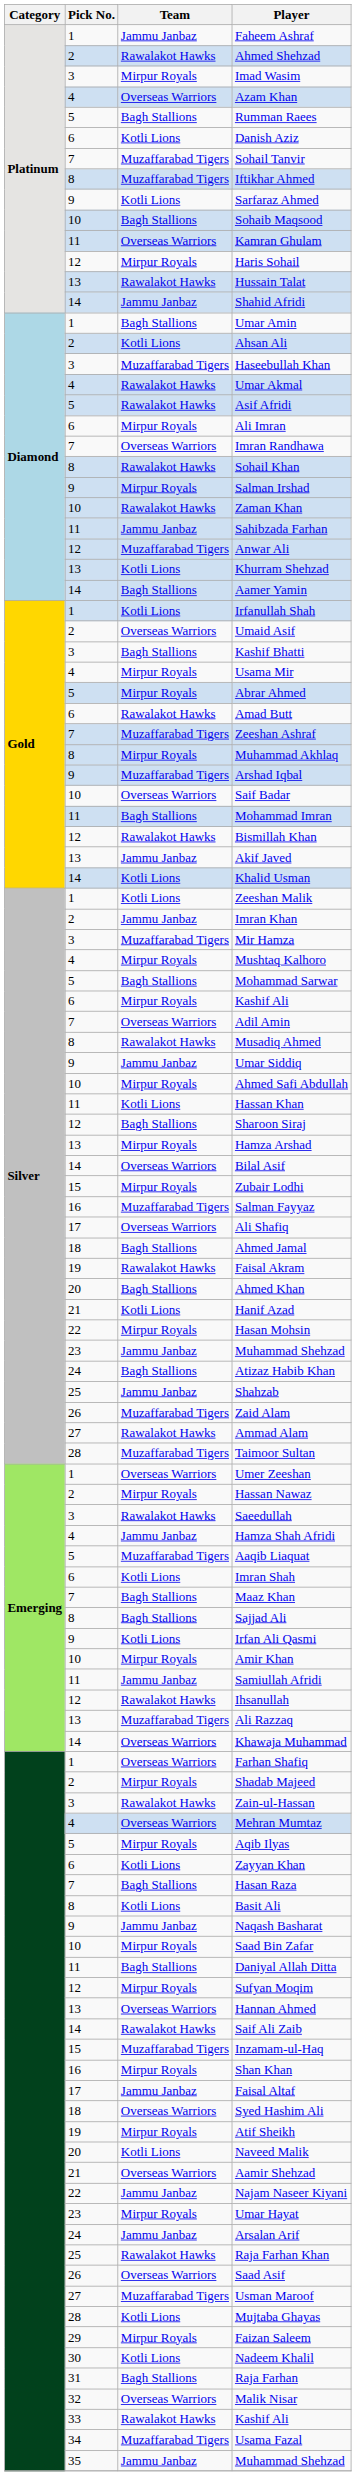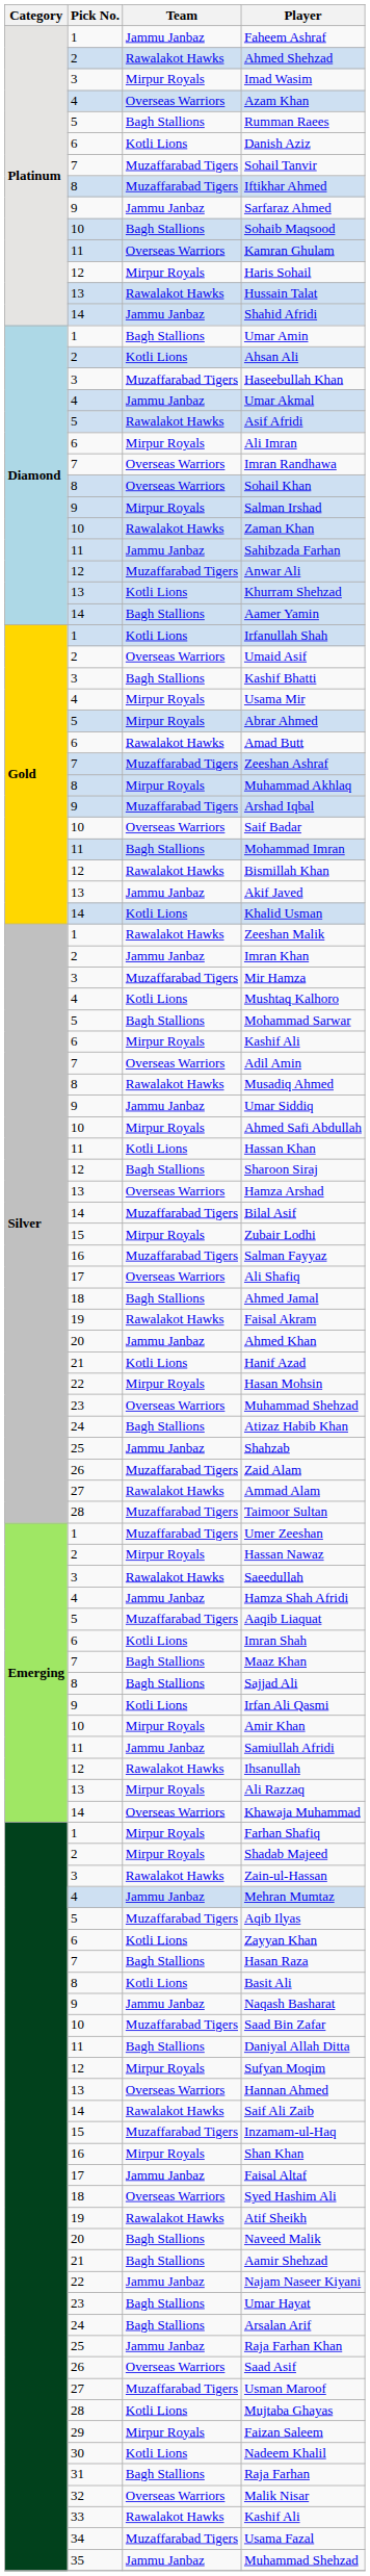 <table class="wikitable">
 <tr>
 <th>Category</th>
 <th>Pick No.</th>
 <th>Team</th>
 <th>Player</th>
 </tr>
 <tr>
 <td rowspan="14" style="background:#E5E4E2"><strong>Platinum</strong></td>
 <td>1</td>
 <td><a href='#'>Jammu Janbaz</a></td>
 <td><a href='#'>Faheem Ashraf</a></td>
 </tr>
 <tr>
 <td style=background:#cee0f2;>2</td>
 <td style=background:#cee0f2;><a href='#'>Rawalakot Hawks</a></td>
 <td style=background:#cee0f2;><a href='#'>Ahmed Shehzad</a></td>
 </tr>
 <tr>
 <td>3</td>
 <td><a href='#'>Mirpur Royals</a></td>
 <td><a href='#'>Imad Wasim</a></td>
 </tr>
 <tr>
 <td style=background:#cee0f2;>4</td>
 <td style=background:#cee0f2;><a href='#'>Overseas Warriors</a></td>
 <td style=background:#cee0f2;><a href='#'>Azam Khan</a></td>
 </tr>
 <tr>
 <td>5</td>
 <td><a href='#'>Bagh Stallions</a></td>
 <td><a href='#'>Rumman Raees</a></td>
 </tr>
 <tr>
 <td>6</td>
 <td><a href='#'>Kotli Lions</a></td>
 <td><a href='#'>Danish Aziz</a></td>
 </tr>
 <tr>
 <td>7</td>
 <td><a href='#'>Muzaffarabad Tigers</a></td>
 <td><a href='#'>Sohail Tanvir</a></td>
 </tr>
 <tr>
 <td style=background:#cee0f2;>8</td>
 <td style=background:#cee0f2;><a href='#'>Muzaffarabad Tigers</a></td>
 <td style=background:#cee0f2;><a href='#'>Iftikhar Ahmed</a></td>
 </tr>
 <tr>
 <td>9</td>
-<td><a href='#'>Kotli Lions</a></td>
+<td><a href='#'>Jammu Janbaz</a></td>
 <td><a href='#'>Sarfaraz Ahmed</a></td>
 </tr>
 <tr>
 <td style=background:#cee0f2;>10</td>
 <td style=background:#cee0f2;><a href='#'>Bagh Stallions</a></td>
 <td style=background:#cee0f2;><a href='#'>Sohaib Maqsood</a></td>
 </tr>
 <tr>
 <td style=background:#cee0f2;>11</td>
 <td style=background:#cee0f2;><a href='#'>Overseas Warriors</a></td>
 <td style=background:#cee0f2;><a href='#'>Kamran Ghulam</a></td>
 </tr>
 <tr>
 <td>12</td>
 <td><a href='#'>Mirpur Royals</a></td>
 <td><a href='#'>Haris Sohail</a></td>
 </tr>
 <tr>
 <td style=background:#cee0f2;>13</td>
 <td style=background:#cee0f2;><a href='#'>Rawalakot Hawks</a></td>
 <td style=background:#cee0f2;><a href='#'>Hussain Talat</a></td>
 </tr>
 <tr>
 <td style=background:#cee0f2;>14</td>
 <td style=background:#cee0f2;><a href='#'>Jammu Janbaz</a></td>
 <td style=background:#cee0f2;><a href='#'>Shahid Afridi</a></td>
 </tr>
 <tr>
 <td rowspan="14" style="background:lightblue"><strong>Diamond</strong></td>
 <td>1</td>
 <td><a href='#'>Bagh Stallions</a></td>
 <td><a href='#'>Umar Amin</a></td>
 </tr>
 <tr>
 <td style=background:#cee0f2;>2</td>
 <td style=background:#cee0f2;><a href='#'>Kotli Lions</a></td>
 <td style=background:#cee0f2;><a href='#'>Ahsan Ali</a></td>
 </tr>
 <tr>
 <td>3</td>
 <td><a href='#'>Muzaffarabad Tigers</a></td>
 <td><a href='#'>Haseebullah Khan</a></td>
 </tr>
 <tr>
 <td style=background:#cee0f2;>4</td>
-<td style=background:#cee0f2;><a href='#'>Rawalakot Hawks</a></td>
+<td style=background:#cee0f2;><a href='#'>Jammu Janbaz</a></td>
 <td style=background:#cee0f2;><a href='#'>Umar Akmal</a></td>
 </tr>
 <tr>
 <td style=background:#cee0f2;>5</td>
 <td style=background:#cee0f2;><a href='#'>Rawalakot Hawks</a></td>
 <td style=background:#cee0f2;><a href='#'>Asif Afridi</a></td>
 </tr>
 <tr>
 <td>6</td>
 <td><a href='#'>Mirpur Royals</a></td>
 <td><a href='#'>Ali Imran</a></td>
 </tr>
 <tr>
 <td>7</td>
 <td><a href='#'>Overseas Warriors</a></td>
 <td><a href='#'>Imran Randhawa</a></td>
 </tr>
 <tr>
 <td style=background:#cee0f2;>8</td>
-<td style=background:#cee0f2;><a href='#'>Rawalakot Hawks</a></td>
+<td style=background:#cee0f2;><a href='#'>Overseas Warriors</a></td>
 <td style=background:#cee0f2;><a href='#'>Sohail Khan</a></td>
 </tr>
 <tr>
 <td style=background:#cee0f2;>9</td>
 <td style=background:#cee0f2;><a href='#'>Mirpur Royals</a></td>
 <td style=background:#cee0f2;><a href='#'>Salman Irshad</a></td>
 </tr>
 <tr>
 <td style=background:#cee0f2;>10</td>
 <td style=background:#cee0f2;><a href='#'>Rawalakot Hawks</a></td>
 <td style=background:#cee0f2;><a href='#'>Zaman Khan</a></td>
 </tr>
 <tr>
 <td style=background:#cee0f2;>11</td>
 <td style=background:#cee0f2;><a href='#'>Jammu Janbaz</a></td>
 <td style=background:#cee0f2;><a href='#'>Sahibzada Farhan</a></td>
 </tr>
 <tr>
 <td style=background:#cee0f2;>12</td>
 <td style=background:#cee0f2;><a href='#'>Muzaffarabad Tigers</a></td>
 <td style=background:#cee0f2;><a href='#'>Anwar Ali</a></td>
 </tr>
 <tr>
 <td style=background:#cee0f2;>13</td>
 <td style=background:#cee0f2;><a href='#'>Kotli Lions</a></td>
 <td style=background:#cee0f2;><a href='#'>Khurram Shehzad</a></td>
 </tr>
 <tr>
 <td style=background:#cee0f2;>14</td>
 <td style=background:#cee0f2;><a href='#'>Bagh Stallions</a></td>
 <td style=background:#cee0f2;><a href='#'>Aamer Yamin</a></td>
 </tr>
 <tr>
 <td rowspan="14" style="background:gold"><strong>Gold</strong></td>
 <td style=background:#cee0f2;>1</td>
 <td style=background:#cee0f2;><a href='#'>Kotli Lions</a></td>
 <td style=background:#cee0f2;><a href='#'>Irfanullah Shah</a></td>
 </tr>
 <tr>
 <td>2</td>
 <td><a href='#'>Overseas Warriors</a></td>
 <td><a href='#'>Umaid Asif</a></td>
 </tr>
 <tr>
 <td>3</td>
 <td><a href='#'>Bagh Stallions</a></td>
 <td><a href='#'>Kashif Bhatti</a></td>
 </tr>
 <tr>
 <td>4</td>
 <td><a href='#'>Mirpur Royals</a></td>
 <td><a href='#'>Usama Mir</a></td>
 </tr>
 <tr>
 <td style=background:#cee0f2;>5</td>
 <td style=background:#cee0f2;><a href='#'>Mirpur Royals</a></td>
 <td style=background:#cee0f2;><a href='#'>Abrar Ahmed</a></td>
 </tr>
 <tr>
 <td>6</td>
 <td><a href='#'>Rawalakot Hawks</a></td>
 <td><a href='#'>Amad Butt</a></td>
 </tr>
 <tr>
 <td style=background:#cee0f2;>7</td>
 <td style=background:#cee0f2;><a href='#'>Muzaffarabad Tigers</a></td>
 <td style=background:#cee0f2;><a href='#'>Zeeshan Ashraf</a></td>
 </tr>
 <tr>
 <td style=background:#cee0f2;>8</td>
 <td style=background:#cee0f2;><a href='#'>Mirpur Royals</a></td>
 <td style=background:#cee0f2;><a href='#'>Muhammad Akhlaq</a></td>
 </tr>
 <tr>
 <td style=background:#cee0f2;>9</td>
 <td style=background:#cee0f2;><a href='#'>Muzaffarabad Tigers</a></td>
 <td style=background:#cee0f2;><a href='#'>Arshad Iqbal</a></td>
 </tr>
 <tr>
 <td>10</td>
 <td><a href='#'>Overseas Warriors</a></td>
 <td><a href='#'>Saif Badar</a></td>
 </tr>
 <tr>
 <td style=background:#cee0f2;>11</td>
 <td style=background:#cee0f2;><a href='#'>Bagh Stallions</a></td>
 <td style=background:#cee0f2;><a href='#'>Mohammad Imran</a></td>
 </tr>
 <tr>
 <td>12</td>
 <td><a href='#'>Rawalakot Hawks</a></td>
 <td><a href='#'>Bismillah Khan</a></td>
 </tr>
 <tr>
 <td>13</td>
 <td><a href='#'>Jammu Janbaz</a></td>
 <td><a href='#'>Akif Javed</a></td>
 </tr>
 <tr>
 <td style=background:#cee0f2;>14</td>
 <td style=background:#cee0f2;><a href='#'>Kotli Lions</a></td>
 <td style=background:#cee0f2;><a href='#'>Khalid Usman</a></td>
 </tr>
 <tr>
 <td rowspan="28" style="background:#C0C0C0"><strong>Silver</strong></td>
 <td>1</td>
-<td><a href='#'>Kotli Lions</a></td>
+<td><a href='#'>Rawalakot Hawks</a></td>
 <td><a href='#'>Zeeshan Malik</a></td>
 </tr>
 <tr>
 <td>2</td>
 <td><a href='#'>Jammu Janbaz</a></td>
 <td><a href='#'>Imran Khan</a></td>
 </tr>
 <tr>
 <td>3</td>
 <td><a href='#'>Muzaffarabad Tigers</a></td>
 <td><a href='#'>Mir Hamza</a></td>
 </tr>
 <tr>
 <td>4</td>
-<td><a href='#'>Mirpur Royals</a></td>
+<td><a href='#'>Kotli Lions</a></td>
 <td><a href='#'>Mushtaq Kalhoro</a></td>
 </tr>
 <tr>
 <td>5</td>
 <td><a href='#'>Bagh Stallions</a></td>
 <td><a href='#'>Mohammad Sarwar</a></td>
 </tr>
 <tr>
 <td>6</td>
 <td><a href='#'>Mirpur Royals</a></td>
 <td><a href='#'>Kashif Ali</a></td>
 </tr>
 <tr>
 <td>7</td>
 <td><a href='#'>Overseas Warriors</a></td>
 <td><a href='#'>Adil Amin</a></td>
 </tr>
 <tr>
 <td>8</td>
 <td><a href='#'>Rawalakot Hawks</a></td>
 <td><a href='#'>Musadiq Ahmed</a></td>
 </tr>
 <tr>
 <td>9</td>
 <td><a href='#'>Jammu Janbaz</a></td>
 <td><a href='#'>Umar Siddiq</a></td>
 </tr>
 <tr>
 <td>10</td>
 <td><a href='#'>Mirpur Royals</a></td>
 <td><a href='#'>Ahmed Safi Abdullah</a></td>
 </tr>
 <tr>
 <td>11</td>
 <td><a href='#'>Kotli Lions</a></td>
 <td><a href='#'>Hassan Khan</a></td>
 </tr>
 <tr>
 <td>12</td>
 <td><a href='#'>Bagh Stallions</a></td>
 <td><a href='#'>Sharoon Siraj</a></td>
 </tr>
 <tr>
 <td>13</td>
-<td><a href='#'>Mirpur Royals</a></td>
+<td><a href='#'>Overseas Warriors</a></td>
 <td><a href='#'>Hamza Arshad</a></td>
 </tr>
 <tr>
 <td>14</td>
-<td><a href='#'>Overseas Warriors</a></td>
+<td><a href='#'>Muzaffarabad Tigers</a></td>
 <td><a href='#'>Bilal Asif</a></td>
 </tr>
 <tr>
 <td>15</td>
 <td><a href='#'>Mirpur Royals</a></td>
 <td><a href='#'>Zubair Lodhi</a></td>
 </tr>
 <tr>
 <td>16</td>
 <td><a href='#'>Muzaffarabad Tigers</a></td>
 <td><a href='#'>Salman Fayyaz</a></td>
 </tr>
 <tr>
 <td>17</td>
 <td><a href='#'>Overseas Warriors</a></td>
 <td><a href='#'>Ali Shafiq</a></td>
 </tr>
 <tr>
 <td>18</td>
 <td><a href='#'>Bagh Stallions</a></td>
 <td><a href='#'>Ahmed Jamal</a></td>
 </tr>
 <tr>
 <td>19</td>
 <td><a href='#'>Rawalakot Hawks</a></td>
 <td><a href='#'>Faisal Akram</a></td>
 </tr>
 <tr>
 <td>20</td>
-<td><a href='#'>Bagh Stallions</a></td>
+<td><a href='#'>Jammu Janbaz</a></td>
 <td><a href='#'>Ahmed Khan</a></td>
 </tr>
 <tr>
 <td>21</td>
 <td><a href='#'>Kotli Lions</a></td>
 <td><a href='#'>Hanif Azad</a></td>
 </tr>
 <tr>
 <td>22</td>
 <td><a href='#'>Mirpur Royals</a></td>
 <td><a href='#'>Hasan Mohsin</a></td>
 </tr>
 <tr>
 <td>23</td>
-<td><a href='#'>Jammu Janbaz</a></td>
+<td><a href='#'>Overseas Warriors</a></td>
 <td><a href='#'>Muhammad Shehzad</a></td>
 </tr>
 <tr>
 <td>24</td>
 <td><a href='#'>Bagh Stallions</a></td>
 <td><a href='#'>Atizaz Habib Khan</a></td>
 </tr>
 <tr>
 <td>25</td>
 <td><a href='#'>Jammu Janbaz</a></td>
 <td><a href='#'>Shahzab</a></td>
 </tr>
 <tr>
 <td>26</td>
 <td><a href='#'>Muzaffarabad Tigers</a></td>
 <td><a href='#'>Zaid Alam</a></td>
 </tr>
 <tr>
 <td>27</td>
 <td><a href='#'>Rawalakot Hawks</a></td>
 <td><a href='#'>Ammad Alam</a></td>
 </tr>
 <tr>
 <td>28</td>
 <td><a href='#'>Muzaffarabad Tigers</a></td>
 <td><a href='#'>Taimoor Sultan</a></td>
 </tr>
 <tr>
 <td rowspan="14" style="background:#9FE764"><strong>Emerging</strong></td>
 <td>1</td>
-<td><a href='#'>Overseas Warriors</a></td>
+<td><a href='#'>Muzaffarabad Tigers</a></td>
 <td><a href='#'>Umer Zeeshan</a></td>
 </tr>
 <tr>
 <td>2</td>
 <td><a href='#'>Mirpur Royals</a></td>
 <td><a href='#'>Hassan Nawaz</a></td>
 </tr>
 <tr>
 <td>3</td>
 <td><a href='#'>Rawalakot Hawks</a></td>
 <td><a href='#'>Saeedullah</a></td>
 </tr>
 <tr>
 <td>4</td>
 <td><a href='#'>Jammu Janbaz</a></td>
 <td><a href='#'>Hamza Shah Afridi</a></td>
 </tr>
 <tr>
 <td>5</td>
 <td><a href='#'>Muzaffarabad Tigers</a></td>
 <td><a href='#'>Aaqib Liaquat</a></td>
 </tr>
 <tr>
 <td>6</td>
 <td><a href='#'>Kotli Lions</a></td>
 <td><a href='#'>Imran Shah</a></td>
 </tr>
 <tr>
 <td>7</td>
 <td><a href='#'>Bagh Stallions</a></td>
 <td><a href='#'>Maaz Khan</a></td>
 </tr>
 <tr>
 <td>8</td>
 <td><a href='#'>Bagh Stallions</a></td>
 <td><a href='#'>Sajjad Ali</a></td>
 </tr>
 <tr>
 <td>9</td>
 <td><a href='#'>Kotli Lions</a></td>
 <td><a href='#'>Irfan Ali Qasmi</a></td>
 </tr>
 <tr>
 <td>10</td>
 <td><a href='#'>Mirpur Royals</a></td>
 <td><a href='#'>Amir Khan</a></td>
 </tr>
 <tr>
 <td>11</td>
 <td><a href='#'>Jammu Janbaz</a></td>
 <td><a href='#'>Samiullah Afridi</a></td>
 </tr>
 <tr>
 <td>12</td>
 <td><a href='#'>Rawalakot Hawks</a></td>
 <td><a href='#'>Ihsanullah</a></td>
 </tr>
 <tr>
 <td>13</td>
-<td><a href='#'>Muzaffarabad Tigers</a></td>
+<td><a href='#'>Mirpur Royals</a></td>
 <td><a href='#'>Ali Razzaq</a></td>
 </tr>
 <tr>
 <td>14</td>
 <td><a href='#'>Overseas Warriors</a></td>
 <td><a href='#'>Khawaja Muhammad</a></td>
 </tr>
 <tr>
 <td rowspan="35" style="background:#01411C"><strong></strong></td>
 <td>1</td>
-<td><a href='#'>Overseas Warriors</a></td>
+<td><a href='#'>Mirpur Royals</a></td>
 <td><a href='#'>Farhan Shafiq</a></td>
 </tr>
 <tr>
 <td>2</td>
 <td><a href='#'>Mirpur Royals</a></td>
 <td><a href='#'>Shadab Majeed</a></td>
 </tr>
 <tr>
 <td>3</td>
 <td><a href='#'>Rawalakot Hawks</a></td>
 <td><a href='#'>Zain-ul-Hassan</a></td>
 </tr>
 <tr>
 <td style=background:#cee0f2;>4</td>
-<td style=background:#cee0f2;><a href='#'>Overseas Warriors</a></td>
+<td style=background:#cee0f2;><a href='#'>Jammu Janbaz</a></td>
 <td style=background:#cee0f2;><a href='#'>Mehran Mumtaz</a></td>
 </tr>
 <tr>
 <td>5</td>
-<td><a href='#'>Mirpur Royals</a></td>
+<td><a href='#'>Muzaffarabad Tigers</a></td>
 <td><a href='#'>Aqib Ilyas</a></td>
 </tr>
 <tr>
 <td>6</td>
 <td><a href='#'>Kotli Lions</a></td>
 <td><a href='#'>Zayyan Khan</a></td>
 </tr>
 <tr>
 <td>7</td>
 <td><a href='#'>Bagh Stallions</a></td>
 <td><a href='#'>Hasan Raza</a></td>
 </tr>
 <tr>
 <td>8</td>
 <td><a href='#'>Kotli Lions</a></td>
 <td><a href='#'>Basit Ali</a></td>
 </tr>
 <tr>
 <td>9</td>
 <td><a href='#'>Jammu Janbaz</a></td>
 <td><a href='#'>Naqash Basharat</a></td>
 </tr>
 <tr>
 <td>10</td>
-<td><a href='#'>Mirpur Royals</a></td>
+<td><a href='#'>Muzaffarabad Tigers</a></td>
 <td><a href='#'>Saad Bin Zafar</a></td>
 </tr>
 <tr>
 <td>11</td>
 <td><a href='#'>Bagh Stallions</a></td>
 <td><a href='#'>Daniyal Allah Ditta</a></td>
 </tr>
 <tr>
 <td>12</td>
 <td><a href='#'>Mirpur Royals</a></td>
 <td><a href='#'>Sufyan Moqim</a></td>
 </tr>
 <tr>
 <td>13</td>
 <td><a href='#'>Overseas Warriors</a></td>
 <td><a href='#'>Hannan Ahmed</a></td>
 </tr>
 <tr>
 <td>14</td>
 <td><a href='#'>Rawalakot Hawks</a></td>
 <td><a href='#'>Saif Ali Zaib</a></td>
 </tr>
 <tr>
 <td>15</td>
 <td><a href='#'>Muzaffarabad Tigers</a></td>
 <td><a href='#'>Inzamam-ul-Haq</a></td>
 </tr>
 <tr>
 <td>16</td>
 <td><a href='#'>Mirpur Royals</a></td>
 <td><a href='#'>Shan Khan</a></td>
 </tr>
 <tr>
 <td>17</td>
 <td><a href='#'>Jammu Janbaz</a></td>
 <td><a href='#'>Faisal Altaf</a></td>
 </tr>
 <tr>
 <td>18</td>
 <td><a href='#'>Overseas Warriors</a></td>
 <td><a href='#'>Syed Hashim Ali</a></td>
 </tr>
 <tr>
 <td>19</td>
-<td><a href='#'>Mirpur Royals</a></td>
+<td><a href='#'>Rawalakot Hawks</a></td>
 <td><a href='#'>Atif Sheikh</a></td>
 </tr>
 <tr>
 <td>20</td>
-<td><a href='#'>Kotli Lions</a></td>
+<td><a href='#'>Bagh Stallions</a></td>
 <td><a href='#'>Naveed Malik</a></td>
 </tr>
 <tr>
 <td>21</td>
-<td><a href='#'>Overseas Warriors</a></td>
+<td><a href='#'>Bagh Stallions</a></td>
 <td><a href='#'>Aamir Shehzad</a></td>
 </tr>
 <tr>
 <td>22</td>
 <td><a href='#'>Jammu Janbaz</a></td>
 <td><a href='#'>Najam Naseer Kiyani</a></td>
 </tr>
 <tr>
 <td>23</td>
-<td><a href='#'>Mirpur Royals</a></td>
+<td><a href='#'>Bagh Stallions</a></td>
 <td><a href='#'>Umar Hayat</a></td>
 </tr>
 <tr>
 <td>24</td>
-<td><a href='#'>Jammu Janbaz</a></td>
+<td><a href='#'>Bagh Stallions</a></td>
 <td><a href='#'>Arsalan Arif</a></td>
 </tr>
 <tr>
 <td>25</td>
-<td><a href='#'>Rawalakot Hawks</a></td>
+<td><a href='#'>Jammu Janbaz</a></td>
 <td><a href='#'>Raja Farhan Khan</a></td>
 </tr>
 <tr>
 <td>26</td>
 <td><a href='#'>Overseas Warriors</a></td>
 <td><a href='#'>Saad Asif</a></td>
 </tr>
 <tr>
 <td>27</td>
 <td><a href='#'>Muzaffarabad Tigers</a></td>
 <td><a href='#'>Usman Maroof</a></td>
 </tr>
 <tr>
 <td>28</td>
 <td><a href='#'>Kotli Lions</a></td>
 <td><a href='#'>Mujtaba Ghayas</a></td>
 </tr>
 <tr>
 <td>29</td>
 <td><a href='#'>Mirpur Royals</a></td>
 <td><a href='#'>Faizan Saleem</a></td>
 </tr>
 <tr>
 <td>30</td>
 <td><a href='#'>Kotli Lions</a></td>
 <td><a href='#'>Nadeem Khalil</a></td>
 </tr>
 <tr>
 <td>31</td>
 <td><a href='#'>Bagh Stallions</a></td>
 <td><a href='#'>Raja Farhan</a></td>
 </tr>
 <tr>
 <td>32</td>
 <td><a href='#'>Overseas Warriors</a></td>
 <td><a href='#'>Malik Nisar</a></td>
 </tr>
 <tr>
 <td>33</td>
 <td><a href='#'>Rawalakot Hawks</a></td>
 <td><a href='#'>Kashif Ali</a></td>
 </tr>
 <tr>
 <td>34</td>
 <td><a href='#'>Muzaffarabad Tigers</a></td>
 <td><a href='#'>Usama Fazal</a></td>
 </tr>
 <tr>
 <td>35</td>
 <td><a href='#'>Jammu Janbaz</a></td>
 <td><a href='#'>Muhammad Shehzad</a></td>
 </tr>
 <tr>
 </tr>
 </table>
